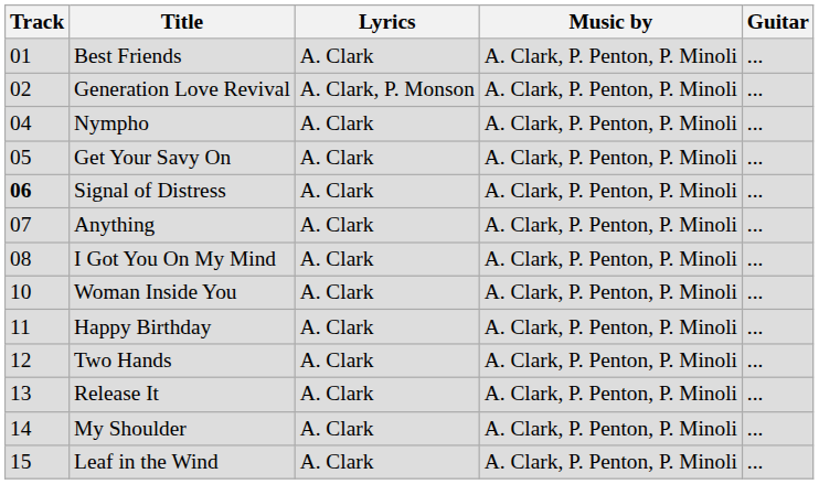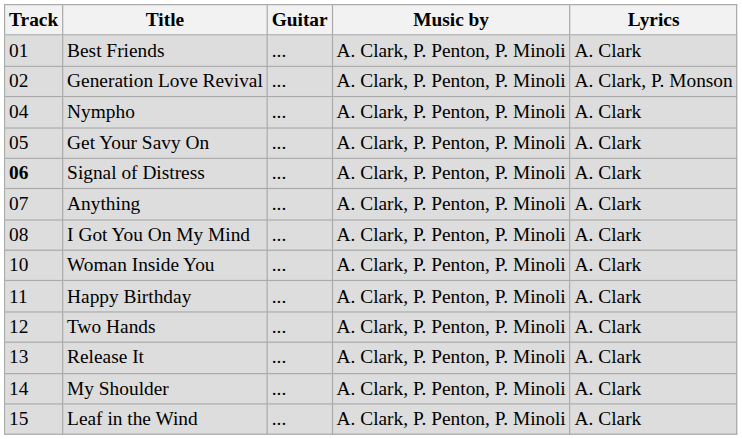 <table class="wikitable sortable">
 <tr>
 <th>Track</th>
 <th>Title</th>
+<th>Guitar</th>
+<th>Music by</th>
 <th>Lyrics</th>
-<th>Music by</th>
-<th>Guitar</th>
 </tr>
 <tr bgcolor=DDDDDD>
 <td>01</td>
 <td>Best Friends</td>
+<td>...</td>
+<td>A. Clark, P. Penton, P. Minoli</td>
 <td>A. Clark</td>
-<td>A. Clark, P. Penton, P. Minoli</td>
-<td>...</td>
 </tr>
 <tr bgcolor=DDDDDD>
 <td>02</td>
 <td>Generation Love Revival</td>
+<td>...</td>
+<td>A. Clark, P. Penton, P. Minoli</td>
 <td>A. Clark, P. Monson</td>
-<td>A. Clark, P. Penton, P. Minoli</td>
-<td>...</td>
 </tr>
 <tr bgcolor=DDDDDD>
 <td>04</td>
 <td>Nympho</td>
+<td>...</td>
+<td>A. Clark, P. Penton, P. Minoli</td>
 <td>A. Clark</td>
-<td>A. Clark, P. Penton, P. Minoli</td>
-<td>...</td>
 </tr>
 <tr bgcolor=DDDDDD>
 <td>05</td>
 <td>Get Your Savy On</td>
+<td>...</td>
+<td>A. Clark, P. Penton, P. Minoli</td>
 <td>A. Clark</td>
-<td>A. Clark, P. Penton, P. Minoli</td>
-<td>...</td>
 </tr>
 <tr bgcolor=DDDDDD>
 <td><strong>06</strong></td>
 <td>Signal of Distress</td>
+<td>...</td>
+<td>A. Clark, P. Penton, P. Minoli</td>
 <td>A. Clark</td>
-<td>A. Clark, P. Penton, P. Minoli</td>
-<td>...</td>
 </tr>
 <tr bgcolor=DDDDDD>
 <td>07</td>
 <td>Anything</td>
+<td>...</td>
+<td>A. Clark, P. Penton, P. Minoli</td>
 <td>A. Clark</td>
-<td>A. Clark, P. Penton, P. Minoli</td>
-<td>...</td>
 </tr>
 <tr bgcolor=DDDDDD>
 <td>08</td>
 <td>I Got You On My Mind</td>
+<td>...</td>
+<td>A. Clark, P. Penton, P. Minoli</td>
 <td>A. Clark</td>
-<td>A. Clark, P. Penton, P. Minoli</td>
-<td>...</td>
 </tr>
 <tr bgcolor=DDDDDD>
 <td>10</td>
 <td>Woman Inside You</td>
+<td>...</td>
+<td>A. Clark, P. Penton, P. Minoli</td>
 <td>A. Clark</td>
-<td>A. Clark, P. Penton, P. Minoli</td>
-<td>...</td>
 </tr>
 <tr bgcolor=DDDDDD>
 <td>11</td>
 <td>Happy Birthday</td>
+<td>...</td>
+<td>A. Clark, P. Penton, P. Minoli</td>
 <td>A. Clark</td>
-<td>A. Clark, P. Penton, P. Minoli</td>
-<td>...</td>
 </tr>
 <tr bgcolor=DDDDDD>
 <td>12</td>
 <td>Two Hands</td>
+<td>...</td>
+<td>A. Clark, P. Penton, P. Minoli</td>
 <td>A. Clark</td>
-<td>A. Clark, P. Penton, P. Minoli</td>
-<td>...</td>
 </tr>
 <tr bgcolor=DDDDDD>
 <td>13</td>
 <td>Release It</td>
+<td>...</td>
+<td>A. Clark, P. Penton, P. Minoli</td>
 <td>A. Clark</td>
-<td>A. Clark, P. Penton, P. Minoli</td>
-<td>...</td>
 </tr>
 <tr bgcolor=DDDDDD>
 <td>14</td>
 <td>My Shoulder</td>
+<td>...</td>
+<td>A. Clark, P. Penton, P. Minoli</td>
 <td>A. Clark</td>
-<td>A. Clark, P. Penton, P. Minoli</td>
-<td>...</td>
 </tr>
 <tr bgcolor=DDDDDD>
 <td>15</td>
 <td>Leaf in the Wind</td>
+<td>...</td>
+<td>A. Clark, P. Penton, P. Minoli</td>
 <td>A. Clark</td>
-<td>A. Clark, P. Penton, P. Minoli</td>
-<td>...</td>
 </tr>
 </table>
